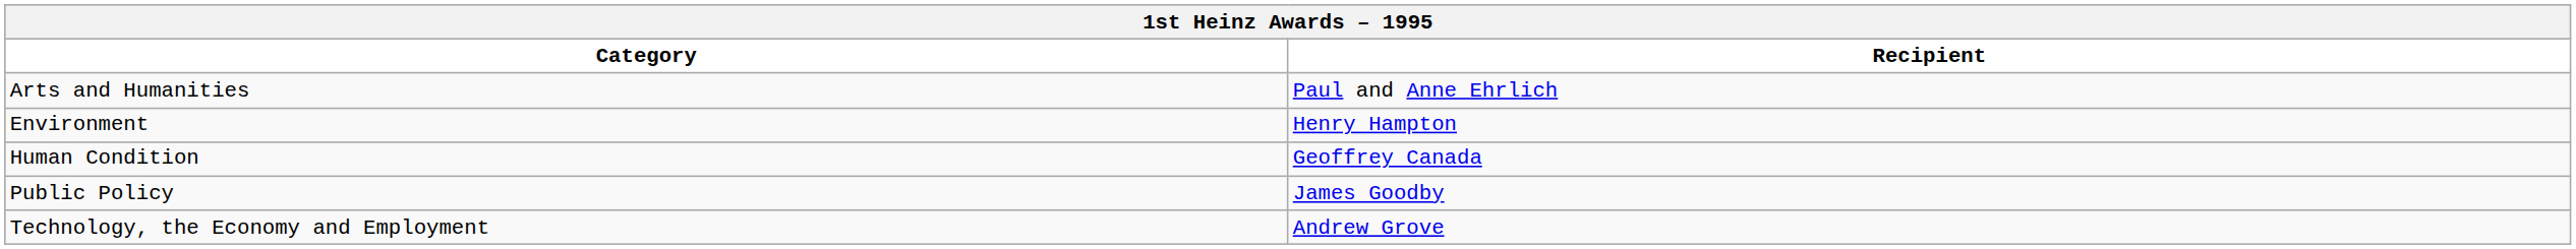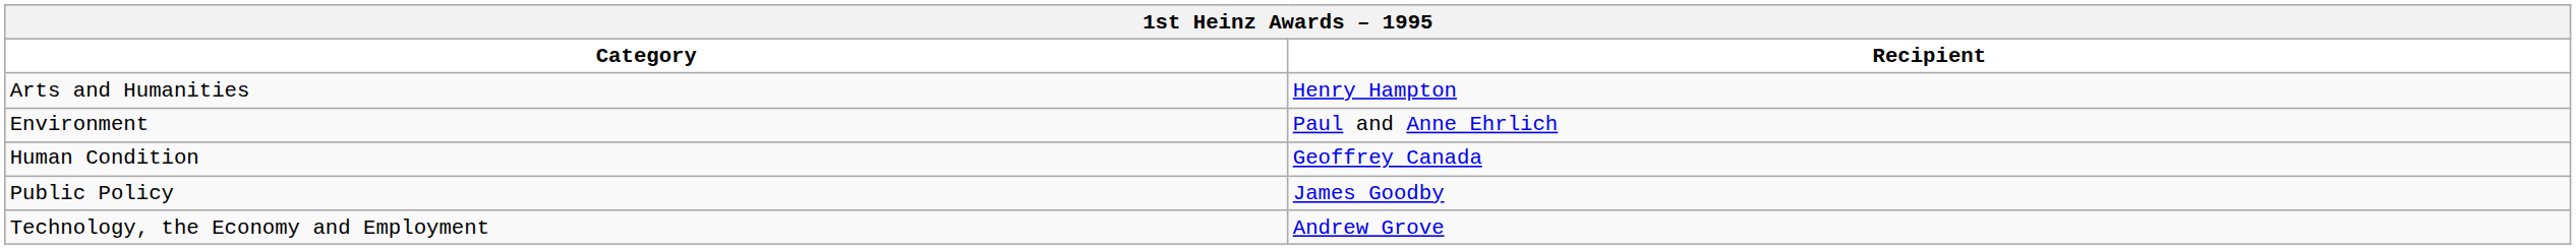 <table class="wikitable" style="width:80%; text-align:left">
 <tr>
 <th style="background:cream" colspan=2><span>1st Heinz Awards – 1995</span></th>
 </tr>
 <tr>
 <th style="background:white; width:40%">Category</th>
 <th style="background:white; width:40%">Recipient</th>
 </tr>
 <tr>
 <td>Arts and Humanities</td>
-<td><a href='#'>Paul</a> and <a href='#'>Anne Ehrlich</a></td>
+<td><a href='#'>Henry Hampton</a></td>
 </tr>
 <tr>
 <td>Environment</td>
-<td><a href='#'>Henry Hampton</a></td>
+<td><a href='#'>Paul</a> and <a href='#'>Anne Ehrlich</a></td>
 </tr>
 <tr>
 <td>Human Condition</td>
 <td><a href='#'>Geoffrey Canada</a></td>
 </tr>
 <tr>
 <td>Public Policy</td>
 <td><a href='#'>James Goodby</a></td>
 </tr>
 <tr>
 <td>Technology, the Economy and Employment</td>
 <td><a href='#'>Andrew Grove</a></td>
 </tr>
 </table>
